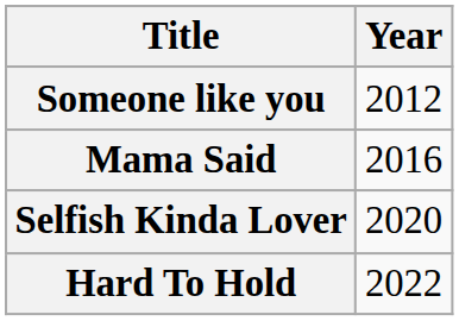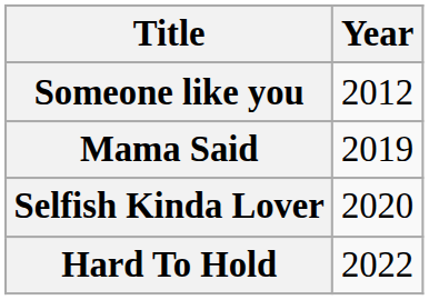 <table class="wikitable">
 <tr>
 <th>Title</th>
 <th>Year</th>
 </tr>
 <tr>
 <th>Someone like you</th>
 <td>2012</td>
 </tr>
 <tr>
 <th>Mama Said</th>
-<td>2016</td>
+<td>2019</td>
 </tr>
 <tr>
 <th>Selfish Kinda Lover</th>
 <td rowspan="1">2020</td>
 </tr>
 <tr>
 <th>Hard To Hold</th>
 <td>2022</td>
 </tr>
 </table>
